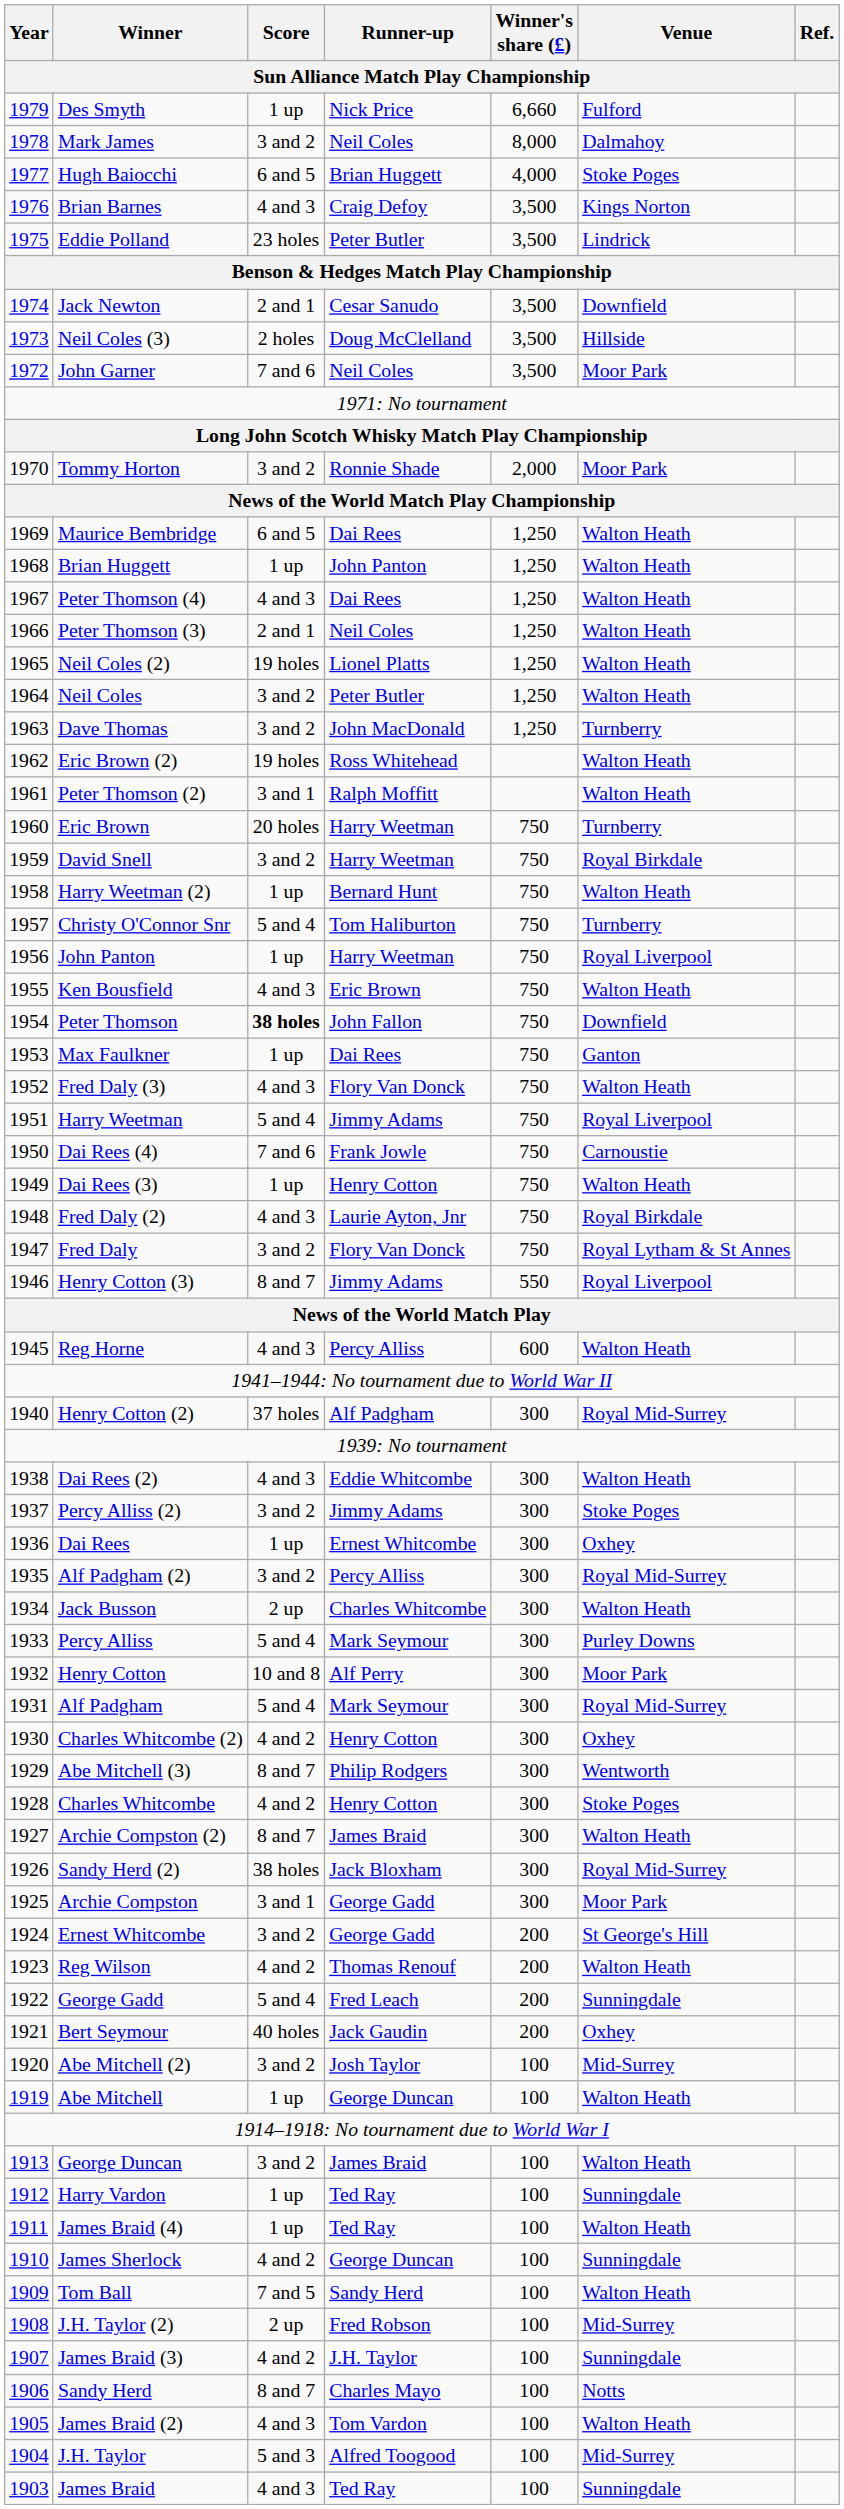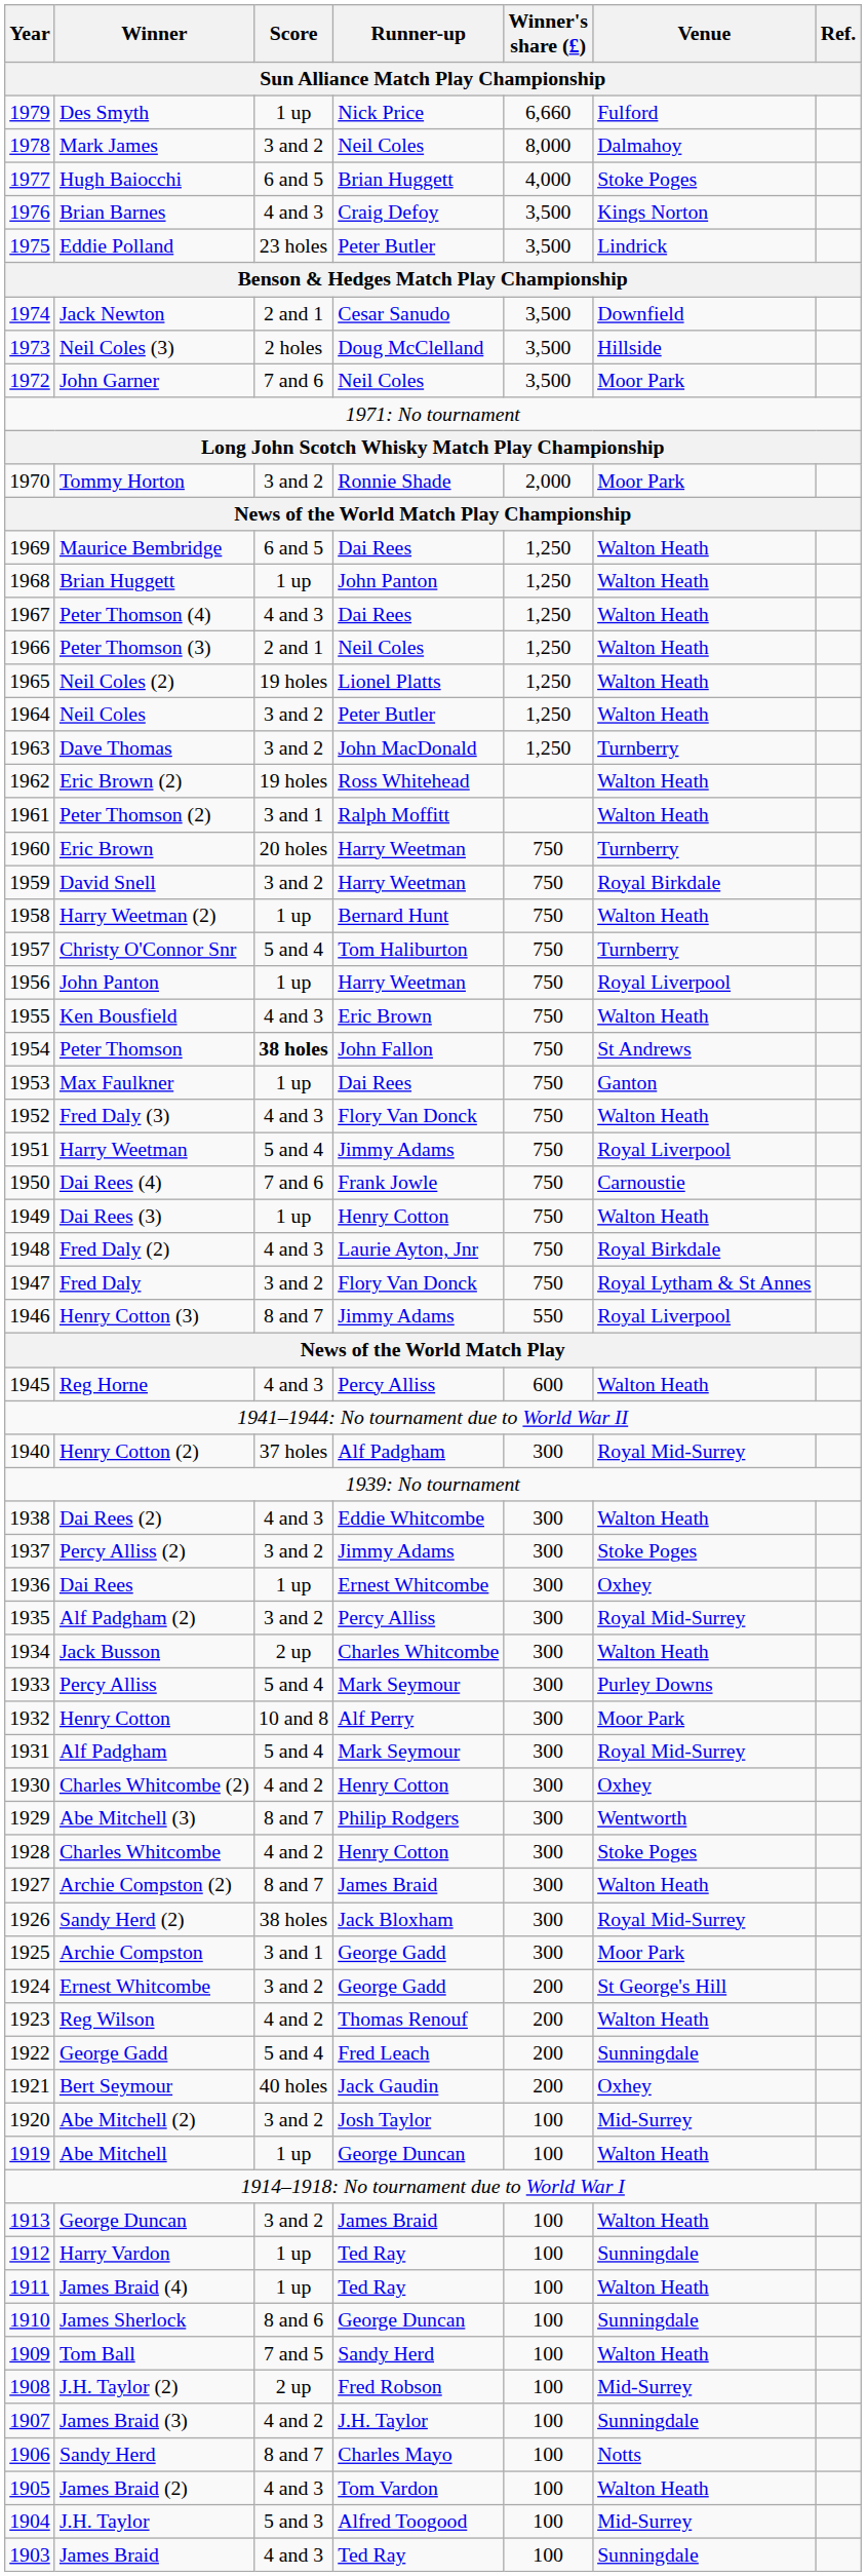 <table class=wikitable style="font-size:95%">
 <tr>
 <th>Year</th>
 <th>Winner</th>
 <th>Score</th>
 <th>Runner-up</th>
 <th>Winner's<br>share (<a href='#'>£</a>)</th>
 <th>Venue</th>
 <th>Ref.</th>
 </tr>
 <tr>
 <th colspan=8>Sun Alliance Match Play Championship</th>
 </tr>
 <tr>
 <td><a href='#'>1979</a></td>
 <td> <a href='#'>Des Smyth</a></td>
 <td align="center">1 up</td>
 <td> <a href='#'>Nick Price</a></td>
 <td align="center">6,660</td>
 <td><a href='#'>Fulford</a></td>
 <td></td>
 </tr>
 <tr>
 <td><a href='#'>1978</a></td>
 <td> <a href='#'>Mark James</a></td>
 <td align="center">3 and 2</td>
 <td> <a href='#'>Neil Coles</a></td>
 <td align="center">8,000</td>
 <td><a href='#'>Dalmahoy</a></td>
 <td></td>
 </tr>
 <tr>
 <td><a href='#'>1977</a></td>
 <td> <a href='#'>Hugh Baiocchi</a></td>
 <td align="center">6 and 5</td>
 <td> <a href='#'>Brian Huggett</a></td>
 <td align="center">4,000</td>
 <td><a href='#'>Stoke Poges</a></td>
 <td></td>
 </tr>
 <tr>
 <td><a href='#'>1976</a></td>
 <td>  <a href='#'>Brian Barnes</a></td>
 <td align="center">4 and 3</td>
 <td> <a href='#'>Craig Defoy</a></td>
 <td align="center">3,500</td>
 <td><a href='#'>Kings Norton</a></td>
 <td></td>
 </tr>
 <tr>
 <td><a href='#'>1975</a></td>
 <td>  <a href='#'>Eddie Polland</a></td>
 <td align="center">23 holes</td>
 <td> <a href='#'>Peter Butler</a></td>
 <td align="center">3,500</td>
 <td><a href='#'>Lindrick</a></td>
 <td></td>
 </tr>
 <tr>
 <th colspan="8" align="center">Benson & Hedges Match Play Championship</th>
 </tr>
 <tr>
 <td><a href='#'>1974</a></td>
 <td> <a href='#'>Jack Newton</a></td>
 <td align="center">2 and 1</td>
 <td> <a href='#'>Cesar Sanudo</a></td>
 <td align="center">3,500</td>
 <td><a href='#'>Downfield</a></td>
 <td></td>
 </tr>
 <tr>
 <td><a href='#'>1973</a></td>
 <td> <a href='#'>Neil Coles</a> (3)</td>
 <td align="center">2 holes</td>
 <td> <a href='#'>Doug McClelland</a></td>
 <td align="center">3,500</td>
 <td><a href='#'>Hillside</a></td>
 <td></td>
 </tr>
 <tr>
 <td><a href='#'>1972</a></td>
 <td> <a href='#'>John Garner</a></td>
 <td align="center">7 and 6</td>
 <td> <a href='#'>Neil Coles</a></td>
 <td align="center">3,500</td>
 <td><a href='#'>Moor Park</a></td>
 <td></td>
 </tr>
 <tr>
 <td colspan="8" align="center"><em>1971: No tournament</em></td>
 </tr>
 <tr>
 <th colspan="8" align="center">Long John Scotch Whisky Match Play Championship</th>
 </tr>
 <tr>
 <td>1970</td>
 <td> <a href='#'>Tommy Horton</a></td>
 <td align="center">3 and 2</td>
 <td> <a href='#'>Ronnie Shade</a></td>
 <td align="center">2,000</td>
 <td><a href='#'>Moor Park</a></td>
 <td></td>
 </tr>
 <tr>
 <th colspan="8" align="center">News of the World Match Play Championship</th>
 </tr>
 <tr>
 <td>1969</td>
 <td> <a href='#'>Maurice Bembridge</a></td>
 <td align="center">6 and 5</td>
 <td> <a href='#'>Dai Rees</a></td>
 <td align="center">1,250</td>
 <td><a href='#'>Walton Heath</a></td>
 <td></td>
 </tr>
 <tr>
 <td>1968</td>
 <td> <a href='#'>Brian Huggett</a></td>
 <td align="center">1 up</td>
 <td> <a href='#'>John Panton</a></td>
 <td align="center">1,250</td>
 <td><a href='#'>Walton Heath</a></td>
 <td></td>
 </tr>
 <tr>
 <td>1967</td>
 <td> <a href='#'>Peter Thomson</a> (4)</td>
 <td align="center">4 and 3</td>
 <td> <a href='#'>Dai Rees</a></td>
 <td align="center">1,250</td>
 <td><a href='#'>Walton Heath</a></td>
 <td></td>
 </tr>
 <tr>
 <td>1966</td>
 <td> <a href='#'>Peter Thomson</a> (3)</td>
 <td align="center">2 and 1</td>
 <td> <a href='#'>Neil Coles</a></td>
 <td align="center">1,250</td>
 <td><a href='#'>Walton Heath</a></td>
 <td></td>
 </tr>
 <tr>
 <td>1965</td>
 <td> <a href='#'>Neil Coles</a> (2)</td>
 <td align="center">19 holes</td>
 <td> <a href='#'>Lionel Platts</a></td>
 <td align="center">1,250</td>
 <td><a href='#'>Walton Heath</a></td>
 <td></td>
 </tr>
 <tr>
 <td>1964</td>
 <td> <a href='#'>Neil Coles</a></td>
 <td align="center">3 and 2</td>
 <td> <a href='#'>Peter Butler</a></td>
 <td align="center">1,250</td>
 <td><a href='#'>Walton Heath</a></td>
 <td></td>
 </tr>
 <tr>
 <td>1963</td>
 <td> <a href='#'>Dave Thomas</a></td>
 <td align="center">3 and 2</td>
 <td> <a href='#'>John MacDonald</a></td>
 <td align="center">1,250</td>
 <td><a href='#'>Turnberry</a></td>
 <td></td>
 </tr>
 <tr>
 <td>1962</td>
 <td> <a href='#'>Eric Brown</a> (2)</td>
 <td align="center">19 holes</td>
 <td> <a href='#'>Ross Whitehead</a></td>
 <td align="center"></td>
 <td><a href='#'>Walton Heath</a></td>
 <td></td>
 </tr>
 <tr>
 <td>1961</td>
 <td> <a href='#'>Peter Thomson</a> (2)</td>
 <td align="center">3 and 1</td>
 <td> <a href='#'>Ralph Moffitt</a></td>
 <td align="center"></td>
 <td><a href='#'>Walton Heath</a></td>
 <td></td>
 </tr>
 <tr>
 <td>1960</td>
 <td> <a href='#'>Eric Brown</a></td>
 <td align="center">20 holes</td>
 <td> <a href='#'>Harry Weetman</a></td>
 <td align="center">750</td>
 <td><a href='#'>Turnberry</a></td>
 <td></td>
 </tr>
 <tr>
 <td>1959</td>
 <td> <a href='#'>David Snell</a></td>
 <td align="center">3 and 2</td>
 <td> <a href='#'>Harry Weetman</a></td>
 <td align="center">750</td>
 <td><a href='#'>Royal Birkdale</a></td>
 <td></td>
 </tr>
 <tr>
 <td>1958</td>
 <td> <a href='#'>Harry Weetman</a> (2)</td>
 <td align="center">1 up</td>
 <td> <a href='#'>Bernard Hunt</a></td>
 <td align="center">750</td>
 <td><a href='#'>Walton Heath</a></td>
 <td></td>
 </tr>
 <tr>
 <td>1957</td>
 <td> <a href='#'>Christy O'Connor Snr</a></td>
 <td align="center">5 and 4</td>
 <td> <a href='#'>Tom Haliburton</a></td>
 <td align="center">750</td>
 <td><a href='#'>Turnberry</a></td>
 <td></td>
 </tr>
 <tr>
 <td>1956</td>
 <td> <a href='#'>John Panton</a></td>
 <td align="center">1 up</td>
 <td> <a href='#'>Harry Weetman</a></td>
 <td align="center">750</td>
 <td><a href='#'>Royal Liverpool</a></td>
 <td></td>
 </tr>
 <tr>
 <td>1955</td>
 <td> <a href='#'>Ken Bousfield</a></td>
 <td align="center">4 and 3</td>
 <td> <a href='#'>Eric Brown</a></td>
 <td align="center">750</td>
 <td><a href='#'>Walton Heath</a></td>
 <td></td>
 </tr>
 <tr>
 <td>1954</td>
 <td> <a href='#'>Peter Thomson</a></td>
 <td align="center"><strong>38 holes</strong></td>
 <td> <a href='#'>John Fallon</a></td>
 <td align="center">750</td>
-<td><a href='#'>Downfield</a></td>
+<td><a href='#'>St Andrews</a></td>
 <td></td>
 </tr>
 <tr>
 <td>1953</td>
 <td> <a href='#'>Max Faulkner</a></td>
 <td align="center">1 up</td>
 <td> <a href='#'>Dai Rees</a></td>
 <td align="center">750</td>
 <td><a href='#'>Ganton</a></td>
 <td></td>
 </tr>
 <tr>
 <td>1952</td>
 <td> <a href='#'>Fred Daly</a> (3)</td>
 <td align="center">4 and 3</td>
 <td> <a href='#'>Flory Van Donck</a></td>
 <td align="center">750</td>
 <td><a href='#'>Walton Heath</a></td>
 <td></td>
 </tr>
 <tr>
 <td>1951</td>
 <td> <a href='#'>Harry Weetman</a></td>
 <td align="center">5 and 4</td>
 <td> <a href='#'>Jimmy Adams</a></td>
 <td align="center">750</td>
 <td><a href='#'>Royal Liverpool</a></td>
 <td></td>
 </tr>
 <tr>
 <td>1950</td>
 <td> <a href='#'>Dai Rees</a> (4)</td>
 <td align="center">7 and 6</td>
 <td> <a href='#'>Frank Jowle</a></td>
 <td align="center">750</td>
 <td><a href='#'>Carnoustie</a></td>
 <td></td>
 </tr>
 <tr>
 <td>1949</td>
 <td> <a href='#'>Dai Rees</a> (3)</td>
 <td align="center">1 up</td>
 <td> <a href='#'>Henry Cotton</a></td>
 <td align="center">750</td>
 <td><a href='#'>Walton Heath</a></td>
 <td></td>
 </tr>
 <tr>
 <td>1948</td>
 <td> <a href='#'>Fred Daly</a> (2)</td>
 <td align="center">4 and 3</td>
 <td> <a href='#'>Laurie Ayton, Jnr</a></td>
 <td align="center">750</td>
 <td><a href='#'>Royal Birkdale</a></td>
 <td></td>
 </tr>
 <tr>
 <td>1947</td>
 <td> <a href='#'>Fred Daly</a></td>
 <td align="center">3 and 2</td>
 <td> <a href='#'>Flory Van Donck</a></td>
 <td align="center">750</td>
 <td><a href='#'>Royal Lytham & St Annes</a></td>
 <td></td>
 </tr>
 <tr>
 <td>1946</td>
 <td> <a href='#'>Henry Cotton</a> (3)</td>
 <td align="center">8 and 7</td>
 <td> <a href='#'>Jimmy Adams</a></td>
 <td align="center">550</td>
 <td><a href='#'>Royal Liverpool</a></td>
 <td></td>
 </tr>
 <tr>
 <th colspan="8" align="center">News of the World Match Play</th>
 </tr>
 <tr>
 <td>1945</td>
 <td> <a href='#'>Reg Horne</a></td>
 <td align="center">4 and 3</td>
 <td> <a href='#'>Percy Alliss</a></td>
 <td align="center">600</td>
 <td><a href='#'>Walton Heath</a></td>
 <td></td>
 </tr>
 <tr>
 <td colspan="8" align="center"><em>1941–1944: No tournament due to <a href='#'>World War II</a></em></td>
 </tr>
 <tr>
 <td>1940</td>
 <td> <a href='#'>Henry Cotton</a> (2)</td>
 <td align="center">37 holes</td>
 <td> <a href='#'>Alf Padgham</a></td>
 <td align="center">300</td>
 <td><a href='#'>Royal Mid-Surrey</a></td>
 <td></td>
 </tr>
 <tr>
 <td colspan=8 align=center><em>1939: No tournament</em></td>
 </tr>
 <tr>
 <td>1938</td>
 <td> <a href='#'>Dai Rees</a> (2)</td>
 <td align="center">4 and 3</td>
 <td> <a href='#'>Eddie Whitcombe</a></td>
 <td align="center">300</td>
 <td><a href='#'>Walton Heath</a></td>
 <td></td>
 </tr>
 <tr>
 <td>1937</td>
 <td> <a href='#'>Percy Alliss</a> (2)</td>
 <td align="center">3 and 2</td>
 <td> <a href='#'>Jimmy Adams</a></td>
 <td align="center">300</td>
 <td><a href='#'>Stoke Poges</a></td>
 <td></td>
 </tr>
 <tr>
 <td>1936</td>
 <td> <a href='#'>Dai Rees</a></td>
 <td align="center">1 up</td>
 <td> <a href='#'>Ernest Whitcombe</a></td>
 <td align="center">300</td>
 <td><a href='#'>Oxhey</a></td>
 <td></td>
 </tr>
 <tr>
 <td>1935</td>
 <td> <a href='#'>Alf Padgham</a> (2)</td>
 <td align="center">3 and 2</td>
 <td> <a href='#'>Percy Alliss</a></td>
 <td align="center">300</td>
 <td><a href='#'>Royal Mid-Surrey</a></td>
 <td></td>
 </tr>
 <tr>
 <td>1934</td>
 <td> <a href='#'>Jack Busson</a></td>
 <td align="center">2 up</td>
 <td> <a href='#'>Charles Whitcombe</a></td>
 <td align="center">300</td>
 <td><a href='#'>Walton Heath</a></td>
 <td></td>
 </tr>
 <tr>
 <td>1933</td>
 <td> <a href='#'>Percy Alliss</a></td>
 <td align="center">5 and 4</td>
 <td> <a href='#'>Mark Seymour</a></td>
 <td align="center">300</td>
 <td><a href='#'>Purley Downs</a></td>
 <td></td>
 </tr>
 <tr>
 <td>1932</td>
 <td> <a href='#'>Henry Cotton</a></td>
 <td align="center">10 and 8</td>
 <td> <a href='#'>Alf Perry</a></td>
 <td align="center">300</td>
 <td><a href='#'>Moor Park</a></td>
 <td></td>
 </tr>
 <tr>
 <td>1931</td>
 <td> <a href='#'>Alf Padgham</a></td>
 <td align="center">5 and 4</td>
 <td> <a href='#'>Mark Seymour</a></td>
 <td align="center">300</td>
 <td><a href='#'>Royal Mid-Surrey</a></td>
 <td></td>
 </tr>
 <tr>
 <td>1930</td>
 <td> <a href='#'>Charles Whitcombe</a> (2)</td>
 <td align="center">4 and 2</td>
 <td> <a href='#'>Henry Cotton</a></td>
 <td align="center">300</td>
 <td><a href='#'>Oxhey</a></td>
 <td></td>
 </tr>
 <tr>
 <td>1929</td>
 <td> <a href='#'>Abe Mitchell</a> (3)</td>
 <td align="center">8 and 7</td>
 <td> <a href='#'>Philip Rodgers</a></td>
 <td align="center">300</td>
 <td><a href='#'>Wentworth</a></td>
 <td></td>
 </tr>
 <tr>
 <td>1928</td>
 <td> <a href='#'>Charles Whitcombe</a></td>
 <td align="center">4 and 2</td>
 <td> <a href='#'>Henry Cotton</a></td>
 <td align="center">300</td>
 <td><a href='#'>Stoke Poges</a></td>
 <td></td>
 </tr>
 <tr>
 <td>1927</td>
 <td> <a href='#'>Archie Compston</a> (2)</td>
 <td align="center">8 and 7</td>
 <td> <a href='#'>James Braid</a></td>
 <td align="center">300</td>
 <td><a href='#'>Walton Heath</a></td>
 <td></td>
 </tr>
 <tr>
 <td>1926</td>
 <td> <a href='#'>Sandy Herd</a> (2)</td>
 <td align="center">38 holes</td>
 <td> <a href='#'>Jack Bloxham</a></td>
 <td align="center">300</td>
 <td><a href='#'>Royal Mid-Surrey</a></td>
 <td></td>
 </tr>
 <tr>
 <td>1925</td>
 <td> <a href='#'>Archie Compston</a></td>
 <td align="center">3 and 1</td>
 <td> <a href='#'>George Gadd</a></td>
 <td align="center">300</td>
 <td><a href='#'>Moor Park</a></td>
 <td></td>
 </tr>
 <tr>
 <td>1924</td>
 <td> <a href='#'>Ernest Whitcombe</a></td>
 <td align="center">3 and 2</td>
 <td> <a href='#'>George Gadd</a></td>
 <td align="center">200</td>
 <td><a href='#'>St George's Hill</a></td>
 <td></td>
 </tr>
 <tr>
 <td>1923</td>
 <td> <a href='#'>Reg Wilson</a></td>
 <td align="center">4 and 2</td>
 <td> <a href='#'>Thomas Renouf</a></td>
 <td align="center">200</td>
 <td><a href='#'>Walton Heath</a></td>
 <td></td>
 </tr>
 <tr>
 <td>1922</td>
 <td> <a href='#'>George Gadd</a></td>
 <td align="center">5 and 4</td>
 <td> <a href='#'>Fred Leach</a></td>
 <td align="center">200</td>
 <td><a href='#'>Sunningdale</a></td>
 <td></td>
 </tr>
 <tr>
 <td>1921</td>
 <td> <a href='#'>Bert Seymour</a></td>
 <td align="center">40 holes</td>
 <td> <a href='#'>Jack Gaudin</a></td>
 <td align="center">200</td>
 <td><a href='#'>Oxhey</a></td>
 <td></td>
 </tr>
 <tr>
 <td>1920</td>
 <td> <a href='#'>Abe Mitchell</a> (2)</td>
 <td align="center">3 and 2</td>
 <td> <a href='#'>Josh Taylor</a></td>
 <td align="center">100</td>
 <td><a href='#'>Mid-Surrey</a></td>
 <td></td>
 </tr>
 <tr>
 <td><a href='#'>1919</a></td>
 <td> <a href='#'>Abe Mitchell</a></td>
 <td align="center">1 up</td>
 <td> <a href='#'>George Duncan</a></td>
 <td align="center">100</td>
 <td><a href='#'>Walton Heath</a></td>
 <td></td>
 </tr>
 <tr>
 <td colspan="8" align="center"><em>1914–1918: No tournament due to <a href='#'>World War I</a></em></td>
 </tr>
 <tr>
 <td><a href='#'>1913</a></td>
 <td> <a href='#'>George Duncan</a></td>
 <td align="center">3 and 2</td>
 <td> <a href='#'>James Braid</a></td>
 <td align="center">100</td>
 <td><a href='#'>Walton Heath</a></td>
 <td></td>
 </tr>
 <tr>
 <td><a href='#'>1912</a></td>
 <td> <a href='#'>Harry Vardon</a></td>
 <td align="center">1 up</td>
 <td> <a href='#'>Ted Ray</a></td>
 <td align="center">100</td>
 <td><a href='#'>Sunningdale</a></td>
 <td></td>
 </tr>
 <tr>
 <td><a href='#'>1911</a></td>
 <td> <a href='#'>James Braid</a> (4)</td>
 <td align="center">1 up</td>
 <td> <a href='#'>Ted Ray</a></td>
 <td align="center">100</td>
 <td><a href='#'>Walton Heath</a></td>
 <td></td>
 </tr>
 <tr>
 <td><a href='#'>1910</a></td>
 <td> <a href='#'>James Sherlock</a></td>
-<td align="center">4 and 2</td>
+<td align="center">8 and 6</td>
 <td> <a href='#'>George Duncan</a></td>
 <td align="center">100</td>
 <td><a href='#'>Sunningdale</a></td>
 <td></td>
 </tr>
 <tr>
 <td><a href='#'>1909</a></td>
 <td> <a href='#'>Tom Ball</a></td>
 <td align="center">7 and 5</td>
 <td> <a href='#'>Sandy Herd</a></td>
 <td align="center">100</td>
 <td><a href='#'>Walton Heath</a></td>
 <td></td>
 </tr>
 <tr>
 <td><a href='#'>1908</a></td>
 <td> <a href='#'>J.H. Taylor</a> (2)</td>
 <td align="center">2 up</td>
 <td> <a href='#'>Fred Robson</a></td>
 <td align="center">100</td>
 <td><a href='#'>Mid-Surrey</a></td>
 <td></td>
 </tr>
 <tr>
 <td><a href='#'>1907</a></td>
 <td> <a href='#'>James Braid</a> (3)</td>
 <td align="center">4 and 2</td>
 <td> <a href='#'>J.H. Taylor</a></td>
 <td align="center">100</td>
 <td><a href='#'>Sunningdale</a></td>
 <td></td>
 </tr>
 <tr>
 <td><a href='#'>1906</a></td>
 <td> <a href='#'>Sandy Herd</a></td>
 <td align="center">8 and 7</td>
 <td> <a href='#'>Charles Mayo</a></td>
 <td align="center">100</td>
 <td><a href='#'>Notts</a></td>
 <td></td>
 </tr>
 <tr>
 <td><a href='#'>1905</a></td>
 <td> <a href='#'>James Braid</a> (2)</td>
 <td align="center">4 and 3</td>
 <td> <a href='#'>Tom Vardon</a></td>
 <td align="center">100</td>
 <td><a href='#'>Walton Heath</a></td>
 <td></td>
 </tr>
 <tr>
 <td><a href='#'>1904</a></td>
 <td> <a href='#'>J.H. Taylor</a></td>
 <td align="center">5 and 3</td>
 <td> <a href='#'>Alfred Toogood</a></td>
 <td align="center">100</td>
 <td><a href='#'>Mid-Surrey</a></td>
 <td></td>
 </tr>
 <tr>
 <td><a href='#'>1903</a></td>
 <td> <a href='#'>James Braid</a></td>
 <td align="center">4 and 3</td>
 <td> <a href='#'>Ted Ray</a></td>
 <td align="center">100</td>
 <td><a href='#'>Sunningdale</a></td>
 <td></td>
 </tr>
 </table>
